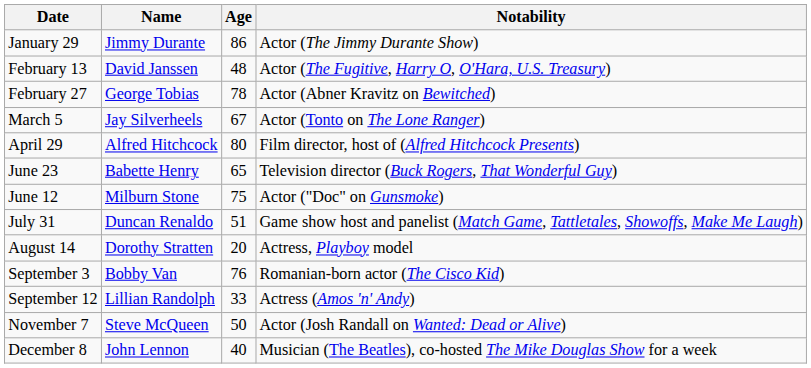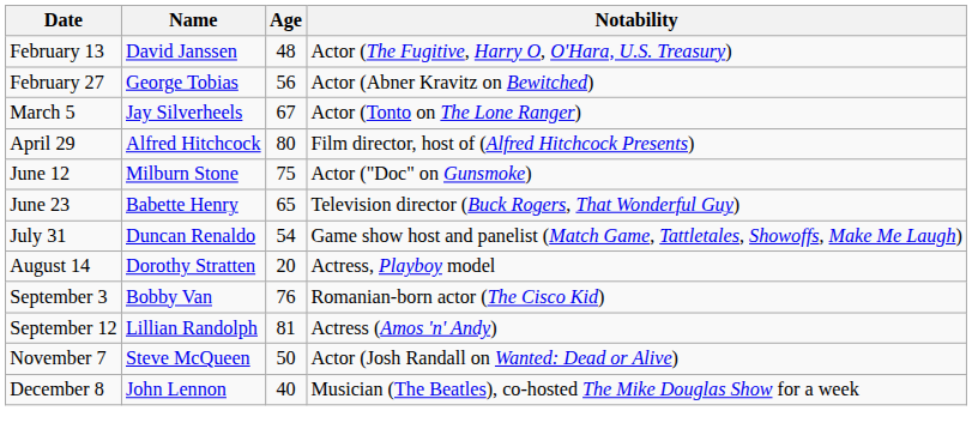 <table class="wikitable sortable">
 <tr>
 <th>Date</th>
 <th>Name</th>
 <th>Age</th>
 <th class="unsortable">Notability</th>
-</tr>
-<tr>
-<td>January 29</td>
-<td><a href='#'>Jimmy Durante</a></td>
-<td align="center">86</td>
-<td>Actor (<em>The Jimmy Durante Show</em>)</td>
 </tr>
 <tr>
 <td>February 13</td>
 <td><a href='#'>David Janssen</a></td>
 <td align="center">48</td>
 <td>Actor (<em><a href='#'>The Fugitive</a></em>, <em><a href='#'>Harry O</a></em>, <em><a href='#'>O'Hara, U.S. Treasury</a></em>)</td>
 </tr>
 <tr>
 <td>February 27</td>
 <td><a href='#'>George Tobias</a></td>
-<td align="center">78</td>
+<td align="center">56</td>
 <td>Actor (Abner Kravitz on <em><a href='#'>Bewitched</a></em>)</td>
 </tr>
 <tr>
 <td>March 5</td>
 <td><a href='#'>Jay Silverheels</a></td>
 <td align="center">67</td>
 <td>Actor (<a href='#'>Tonto</a> on <em><a href='#'>The Lone Ranger</a></em>)</td>
 </tr>
 <tr>
 <td>April 29</td>
 <td><a href='#'>Alfred Hitchcock</a></td>
 <td align="center">80</td>
 <td>Film director, host of (<em><a href='#'>Alfred Hitchcock Presents</a></em>)</td>
 </tr>
 <tr>
+<td>June 12</td>
+<td><a href='#'>Milburn Stone</a></td>
+<td align="center">75</td>
+<td>Actor ("Doc" on <em><a href='#'>Gunsmoke</a></em>)</td>
+</tr>
+<tr>
 <td>June 23</td>
 <td><a href='#'>Babette Henry</a></td>
 <td align="center">65</td>
 <td>Television director (<em><a href='#'>Buck Rogers</a></em>, <em><a href='#'>That Wonderful Guy</a></em>)</td>
 </tr>
 <tr>
-<td>June 12</td>
-<td><a href='#'>Milburn Stone</a></td>
-<td align="center">75</td>
-<td>Actor ("Doc" on <em><a href='#'>Gunsmoke</a></em>)</td>
-</tr>
-<tr>
 <td>July 31</td>
 <td><a href='#'>Duncan Renaldo</a></td>
-<td align="center">51</td>
+<td align="center">54</td>
 <td>Game show host and panelist (<em><a href='#'>Match Game</a></em>, <em><a href='#'>Tattletales</a></em>, <em><a href='#'>Showoffs</a></em>, <em><a href='#'>Make Me Laugh</a></em>)</td>
 </tr>
 <tr>
 <td>August 14</td>
 <td><a href='#'>Dorothy Stratten</a></td>
 <td align="center">20</td>
 <td>Actress, <em><a href='#'>Playboy</a></em> model</td>
 </tr>
 <tr>
 <td>September 3</td>
 <td><a href='#'>Bobby Van</a></td>
 <td align="center">76</td>
 <td>Romanian-born actor (<em><a href='#'>The Cisco Kid</a></em>)</td>
 </tr>
 <tr>
 <td>September 12</td>
 <td><a href='#'>Lillian Randolph</a></td>
-<td align="center">33</td>
+<td align="center">81</td>
 <td>Actress (<em><a href='#'>Amos 'n' Andy</a></em>)</td>
 </tr>
 <tr>
 <td>November 7</td>
 <td><a href='#'>Steve McQueen</a></td>
 <td align="center">50</td>
 <td>Actor (Josh Randall on <em><a href='#'>Wanted: Dead or Alive</a></em>)</td>
 </tr>
 <tr>
 <td>December 8</td>
 <td><a href='#'>John Lennon</a></td>
 <td align="center">40</td>
 <td>Musician (<a href='#'>The Beatles</a>), co-hosted <em><a href='#'>The Mike Douglas Show</a></em> for a week</td>
 </tr>
 </table>
